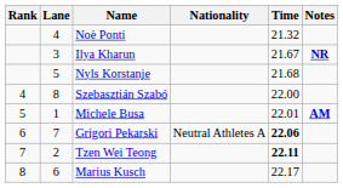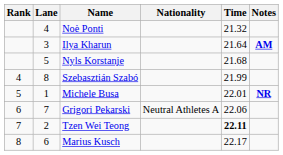 <table class="wikitable sortable" style="text-align:center">
 <tr>
 <th>Rank</th>
 <th>Lane</th>
 <th>Name</th>
 <th>Nationality</th>
 <th>Time</th>
 <th>Notes</th>
 </tr>
 <tr>
 <td></td>
 <td>4</td>
 <td align="left"><a href='#'>Noè Ponti</a></td>
 <td align="left"></td>
 <td>21.32</td>
 <td></td>
 </tr>
 <tr>
 <td></td>
 <td>3</td>
 <td align="left"><a href='#'>Ilya Kharun</a></td>
 <td align="left"></td>
-<td>21.67</td>
-<td><strong><a href='#'>NR</a></strong></td>
+<td>21.64</td>
+<td><strong><a href='#'>AM</a></strong></td>
 </tr>
 <tr>
 <td></td>
 <td>5</td>
 <td align="left"><a href='#'>Nyls Korstanje</a></td>
 <td align="left"></td>
 <td>21.68</td>
 <td></td>
 </tr>
 <tr>
 <td>4</td>
 <td>8</td>
 <td align="left"><a href='#'>Szebasztián Szabó</a></td>
 <td align="left"></td>
-<td>22.00</td>
+<td>21.99</td>
 <td></td>
 </tr>
 <tr>
 <td>5</td>
 <td>1</td>
 <td align="left"><a href='#'>Michele Busa</a></td>
 <td align="left"></td>
 <td>22.01</td>
-<td><strong><a href='#'>AM</a></strong></td>
+<td><strong><a href='#'>NR</a></strong></td>
 </tr>
 <tr>
 <td>6</td>
 <td>7</td>
 <td align="left"><a href='#'>Grigori Pekarski</a></td>
 <td align="left"> Neutral Athletes A</td>
-<td><strong>22.06</strong></td>
+<td>22.06</td>
 <td></td>
 </tr>
 <tr>
 <td>7</td>
 <td>2</td>
 <td align="left"><a href='#'>Tzen Wei Teong</a></td>
 <td align="left"></td>
 <td><strong>22.11</strong></td>
 <td></td>
 </tr>
 <tr>
 <td>8</td>
 <td>6</td>
 <td align="left"><a href='#'>Marius Kusch</a></td>
 <td align="left"></td>
 <td>22.17</td>
 <td></td>
 </tr>
 </table>
